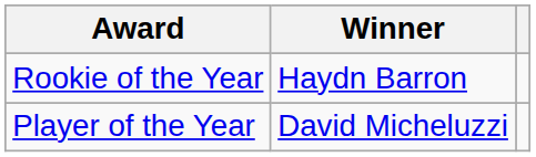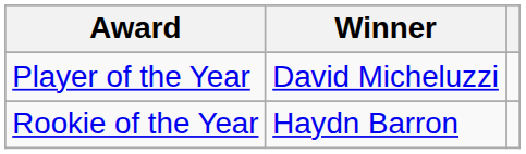 <table class="wikitable">
 <tr>
 <th>Award</th>
 <th>Winner</th>
 <th></th>
 </tr>
 <tr>
+<td><a href='#'>Player of the Year</a></td>
+<td> <a href='#'>David Micheluzzi</a></td>
+<td></td>
+</tr>
+<tr>
 <td><a href='#'>Rookie of the Year</a></td>
 <td> <a href='#'>Haydn Barron</a></td>
 <td></td>
 </tr>
-<tr>
-<td><a href='#'>Player of the Year</a></td>
-<td> <a href='#'>David Micheluzzi</a></td>
-<td></td>
-</tr>
 </table>
